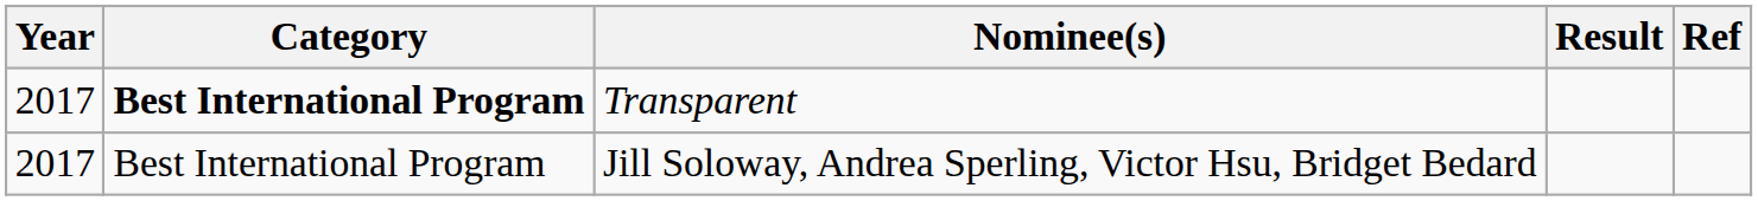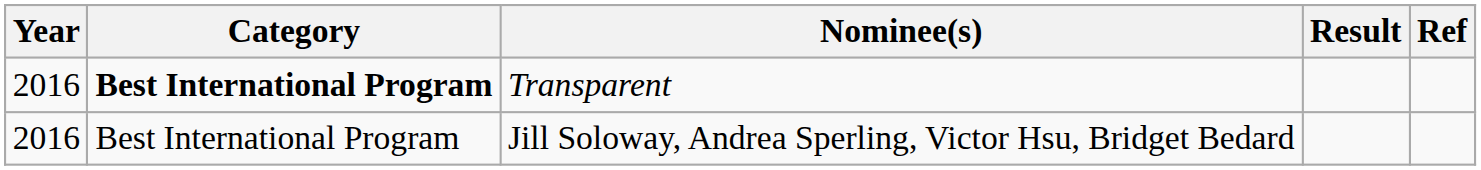 <table class="wikitable">
 <tr>
 <th>Year</th>
 <th>Category</th>
 <th>Nominee(s)</th>
 <th>Result</th>
 <th>Ref</th>
 </tr>
 <tr>
-<td>2017</td>
+<td>2016</td>
 <td><strong>Best International Program</strong></td>
 <td><em>Transparent</em></td>
 <td></td>
 <td></td>
 </tr>
 <tr>
-<td>2017</td>
+<td>2016</td>
 <td>Best International Program</td>
 <td>Jill Soloway, Andrea Sperling, Victor Hsu, Bridget Bedard</td>
 <td></td>
 <td></td>
 </tr>
 </table>
